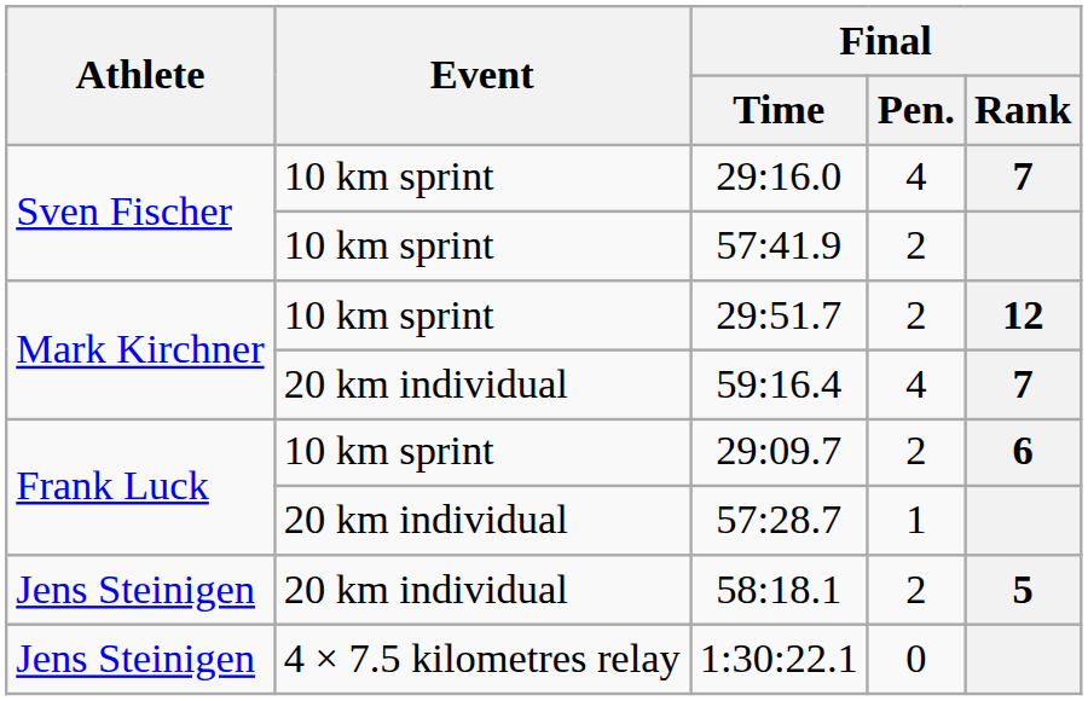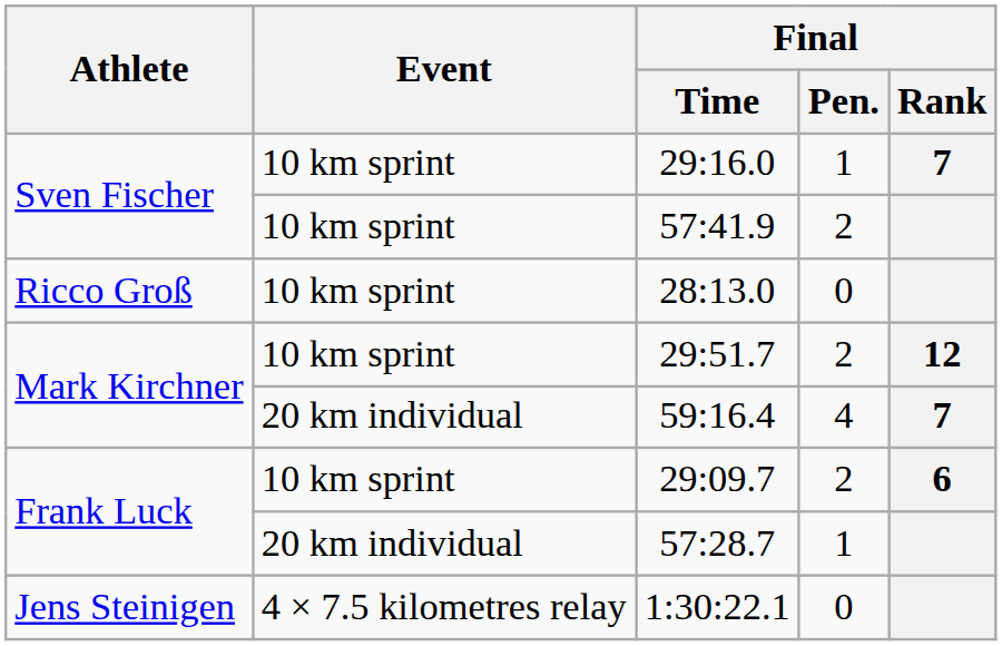 <table class="wikitable" style="font-size:90%">
 <tr>
 <th rowspan="2">Athlete</th>
 <th rowspan="2">Event</th>
 <th colspan="3">Final</th>
 </tr>
 <tr>
 <th>Time</th>
 <th>Pen.</th>
 <th>Rank</th>
 </tr>
 <tr>
 <td rowspan=2><a href='#'>Sven Fischer</a></td>
 <td>10 km sprint</td>
 <td align="center">29:16.0</td>
-<td align="center">4</td>
+<td align="center">1</td>
 <th align="center">7</th>
 </tr>
 <tr>
 <td>10 km sprint</td>
 <td align="center">57:41.9</td>
 <td align="center">2</td>
+<th align="center"></th>
+</tr>
+<tr>
+<td><a href='#'>Ricco Groß</a></td>
+<td>10 km sprint</td>
+<td align="center">28:13.0</td>
+<td align="center">0</td>
 <th align="center"></th>
 </tr>
 <tr>
 <td rowspan=2><a href='#'>Mark Kirchner</a></td>
 <td>10 km sprint</td>
 <td align="center">29:51.7</td>
 <td align="center">2</td>
 <th align="center">12</th>
 </tr>
 <tr>
 <td>20 km individual</td>
 <td align="center">59:16.4</td>
 <td align="center">4</td>
 <th align="center">7</th>
 </tr>
 <tr>
 <td rowspan=2><a href='#'>Frank Luck</a></td>
 <td>10 km sprint</td>
 <td align="center">29:09.7</td>
 <td align="center">2</td>
 <th align="center">6</th>
 </tr>
 <tr>
 <td>20 km individual</td>
 <td align="center">57:28.7</td>
 <td align="center">1</td>
 <th align="center"></th>
 </tr>
 <tr>
 <td><a href='#'>Jens Steinigen</a></td>
-<td>20 km individual</td>
-<td align="center">58:18.1</td>
-<td align="center">2</td>
-<th align="center">5</th>
-</tr>
-<tr>
-<td><a href='#'>Jens Steinigen</a></td>
 <td>4 × 7.5 kilometres relay</td>
 <td align="center">1:30:22.1</td>
 <td align="center">0</td>
 <th align="center"></th>
 </tr>
 </table>
